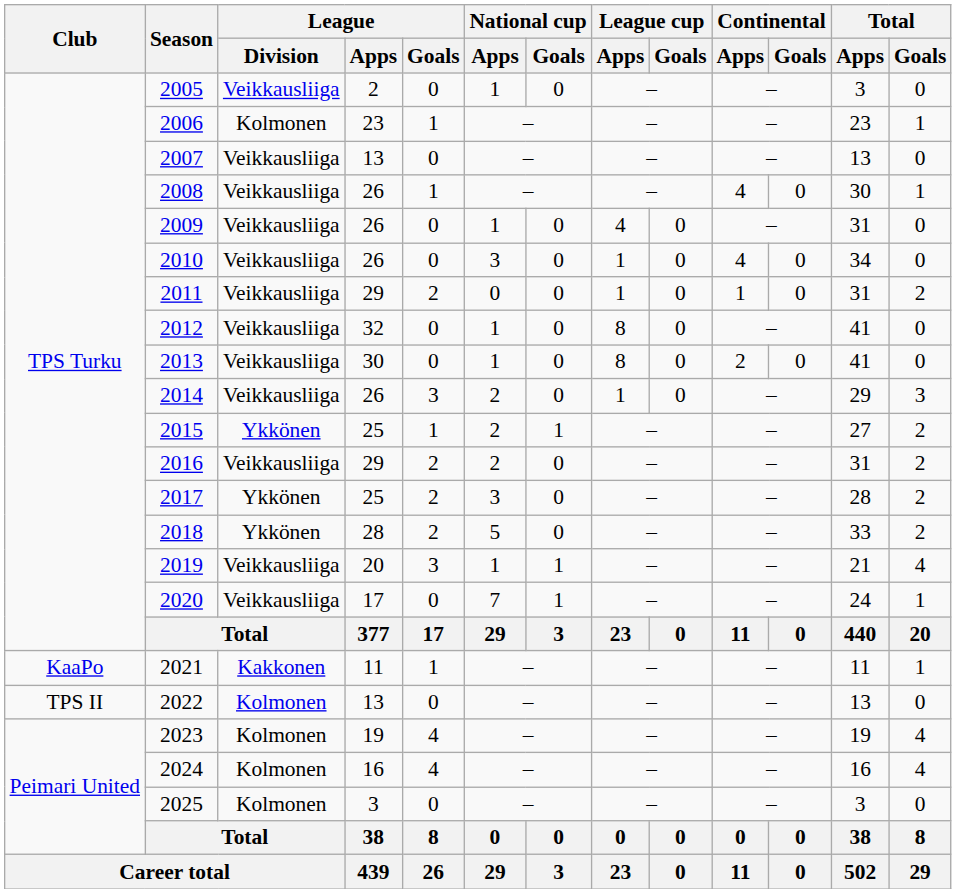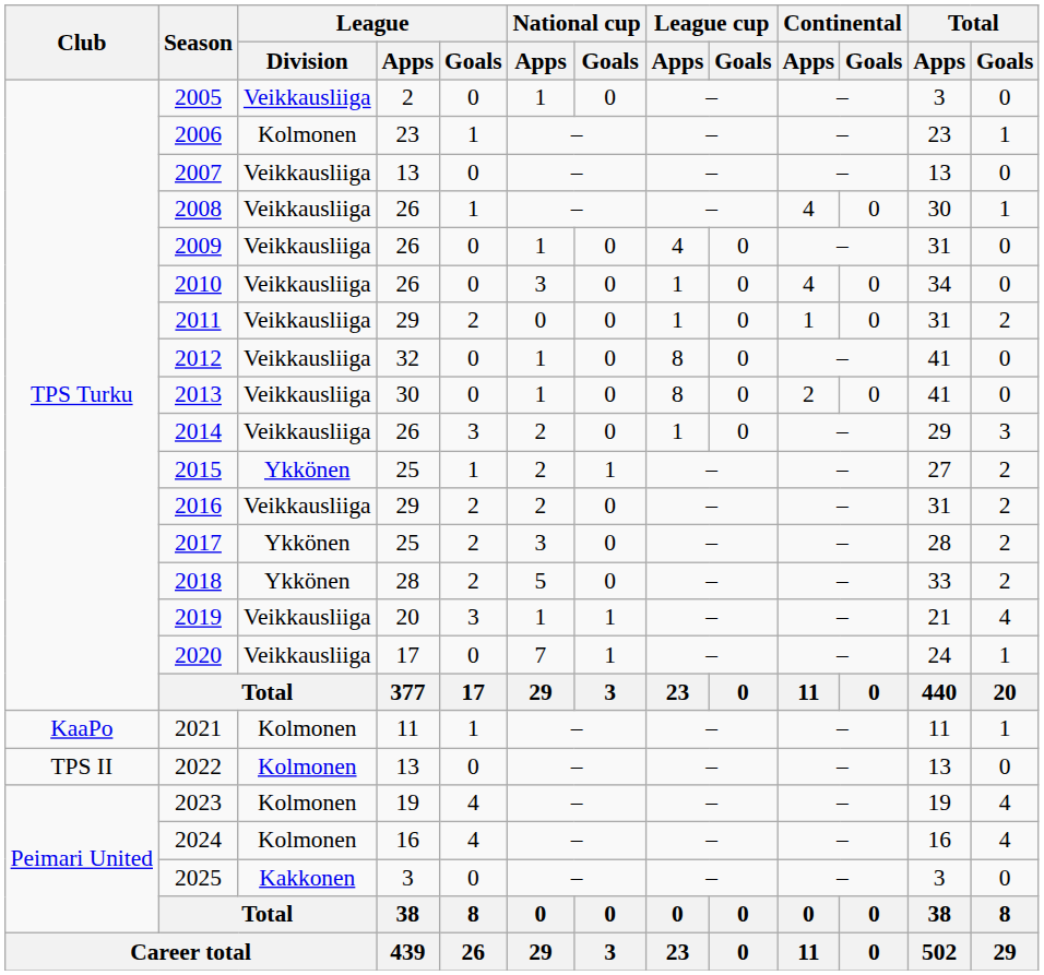 <table class="wikitable" style="text-align:center">
 <tr>
 <th rowspan="2">Club</th>
 <th rowspan="2">Season</th>
 <th colspan="3">League</th>
 <th colspan="2">National cup</th>
 <th colspan="2">League cup</th>
 <th colspan="2">Continental</th>
 <th colspan="2">Total</th>
 </tr>
 <tr>
 <th>Division</th>
 <th>Apps</th>
 <th>Goals</th>
 <th>Apps</th>
 <th>Goals</th>
 <th>Apps</th>
 <th>Goals</th>
 <th>Apps</th>
 <th>Goals</th>
 <th>Apps</th>
 <th>Goals</th>
 </tr>
 <tr>
 <td rowspan=17><a href='#'>TPS Turku</a></td>
 <td><a href='#'>2005</a></td>
 <td><a href='#'>Veikkausliiga</a></td>
 <td>2</td>
 <td>0</td>
 <td>1</td>
 <td>0</td>
 <td colspan=2>–</td>
 <td colspan=2>–</td>
 <td>3</td>
 <td>0</td>
 </tr>
 <tr>
 <td><a href='#'>2006</a></td>
 <td>Kolmonen</td>
 <td>23</td>
 <td>1</td>
 <td colspan=2>–</td>
 <td colspan=2>–</td>
 <td colspan=2>–</td>
 <td>23</td>
 <td>1</td>
 </tr>
 <tr>
 <td><a href='#'>2007</a></td>
 <td>Veikkausliiga</td>
 <td>13</td>
 <td>0</td>
 <td colspan=2>–</td>
 <td colspan=2>–</td>
 <td colspan=2>–</td>
 <td>13</td>
 <td>0</td>
 </tr>
 <tr>
 <td><a href='#'>2008</a></td>
 <td>Veikkausliiga</td>
 <td>26</td>
 <td>1</td>
 <td colspan=2>–</td>
 <td colspan=2>–</td>
 <td>4</td>
 <td>0</td>
 <td>30</td>
 <td>1</td>
 </tr>
 <tr>
 <td><a href='#'>2009</a></td>
 <td>Veikkausliiga</td>
 <td>26</td>
 <td>0</td>
 <td>1</td>
 <td>0</td>
 <td>4</td>
 <td>0</td>
 <td colspan=2>–</td>
 <td>31</td>
 <td>0</td>
 </tr>
 <tr>
 <td><a href='#'>2010</a></td>
 <td>Veikkausliiga</td>
 <td>26</td>
 <td>0</td>
 <td>3</td>
 <td>0</td>
 <td>1</td>
 <td>0</td>
 <td>4</td>
 <td>0</td>
 <td>34</td>
 <td>0</td>
 </tr>
 <tr>
 <td><a href='#'>2011</a></td>
 <td>Veikkausliiga</td>
 <td>29</td>
 <td>2</td>
 <td>0</td>
 <td>0</td>
 <td>1</td>
 <td>0</td>
 <td>1</td>
 <td>0</td>
 <td>31</td>
 <td>2</td>
 </tr>
 <tr>
 <td><a href='#'>2012</a></td>
 <td>Veikkausliiga</td>
 <td>32</td>
 <td>0</td>
 <td>1</td>
 <td>0</td>
 <td>8</td>
 <td>0</td>
 <td colspan=2>–</td>
 <td>41</td>
 <td>0</td>
 </tr>
 <tr>
 <td><a href='#'>2013</a></td>
 <td>Veikkausliiga</td>
 <td>30</td>
 <td>0</td>
 <td>1</td>
 <td>0</td>
 <td>8</td>
 <td>0</td>
 <td>2</td>
 <td>0</td>
 <td>41</td>
 <td>0</td>
 </tr>
 <tr>
 <td><a href='#'>2014</a></td>
 <td>Veikkausliiga</td>
 <td>26</td>
 <td>3</td>
 <td>2</td>
 <td>0</td>
 <td>1</td>
 <td>0</td>
 <td colspan=2>–</td>
 <td>29</td>
 <td>3</td>
 </tr>
 <tr>
 <td><a href='#'>2015</a></td>
 <td><a href='#'>Ykkönen</a></td>
 <td>25</td>
 <td>1</td>
 <td>2</td>
 <td>1</td>
 <td colspan=2>–</td>
 <td colspan=2>–</td>
 <td>27</td>
 <td>2</td>
 </tr>
 <tr>
 <td><a href='#'>2016</a></td>
 <td>Veikkausliiga</td>
 <td>29</td>
 <td>2</td>
 <td>2</td>
 <td>0</td>
 <td colspan=2>–</td>
 <td colspan=2>–</td>
 <td>31</td>
 <td>2</td>
 </tr>
 <tr>
 <td><a href='#'>2017</a></td>
 <td>Ykkönen</td>
 <td>25</td>
 <td>2</td>
 <td>3</td>
 <td>0</td>
 <td colspan=2>–</td>
 <td colspan=2>–</td>
 <td>28</td>
 <td>2</td>
 </tr>
 <tr>
 <td><a href='#'>2018</a></td>
 <td>Ykkönen</td>
 <td>28</td>
 <td>2</td>
 <td>5</td>
 <td>0</td>
 <td colspan=2>–</td>
 <td colspan=2>–</td>
 <td>33</td>
 <td>2</td>
 </tr>
 <tr>
 <td><a href='#'>2019</a></td>
 <td>Veikkausliiga</td>
 <td>20</td>
 <td>3</td>
 <td>1</td>
 <td>1</td>
 <td colspan=2>–</td>
 <td colspan=2>–</td>
 <td>21</td>
 <td>4</td>
 </tr>
 <tr>
 <td><a href='#'>2020</a></td>
 <td>Veikkausliiga</td>
 <td>17</td>
 <td>0</td>
 <td>7</td>
 <td>1</td>
 <td colspan=2>–</td>
 <td colspan=2>–</td>
 <td>24</td>
 <td>1</td>
 </tr>
 <tr>
 <th colspan=2>Total</th>
 <th>377</th>
 <th>17</th>
 <th>29</th>
 <th>3</th>
 <th>23</th>
 <th>0</th>
 <th>11</th>
 <th>0</th>
 <th>440</th>
 <th>20</th>
 </tr>
 <tr>
 <td><a href='#'>KaaPo</a></td>
 <td>2021</td>
-<td><a href='#'>Kakkonen</a></td>
+<td>Kolmonen</td>
 <td>11</td>
 <td>1</td>
 <td colspan=2>–</td>
 <td colspan=2>–</td>
 <td colspan=2>–</td>
 <td>11</td>
 <td>1</td>
 </tr>
 <tr>
 <td>TPS II</td>
 <td>2022</td>
 <td><a href='#'>Kolmonen</a></td>
 <td>13</td>
 <td>0</td>
 <td colspan=2>–</td>
 <td colspan=2>–</td>
 <td colspan=2>–</td>
 <td>13</td>
 <td>0</td>
 </tr>
 <tr>
 <td rowspan=4><a href='#'>Peimari United</a></td>
 <td>2023</td>
 <td>Kolmonen</td>
 <td>19</td>
 <td>4</td>
 <td colspan=2>–</td>
 <td colspan=2>–</td>
 <td colspan=2>–</td>
 <td>19</td>
 <td>4</td>
 </tr>
 <tr>
 <td>2024</td>
 <td>Kolmonen</td>
 <td>16</td>
 <td>4</td>
 <td colspan=2>–</td>
 <td colspan=2>–</td>
 <td colspan=2>–</td>
 <td>16</td>
 <td>4</td>
 </tr>
 <tr>
 <td>2025</td>
-<td>Kolmonen</td>
+<td><a href='#'>Kakkonen</a></td>
 <td>3</td>
 <td>0</td>
 <td colspan=2>–</td>
 <td colspan=2>–</td>
 <td colspan=2>–</td>
 <td>3</td>
 <td>0</td>
 </tr>
 <tr>
 <th colspan=2>Total</th>
 <th>38</th>
 <th>8</th>
 <th>0</th>
 <th>0</th>
 <th>0</th>
 <th>0</th>
 <th>0</th>
 <th>0</th>
 <th>38</th>
 <th>8</th>
 </tr>
 <tr>
 <th colspan="3">Career total</th>
 <th>439</th>
 <th>26</th>
 <th>29</th>
 <th>3</th>
 <th>23</th>
 <th>0</th>
 <th>11</th>
 <th>0</th>
 <th>502</th>
 <th>29</th>
 </tr>
 </table>
